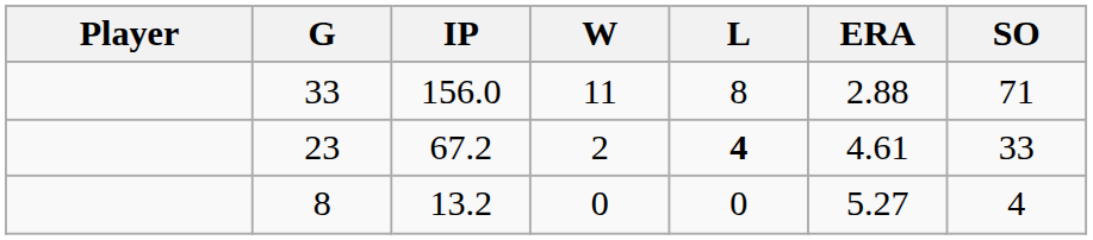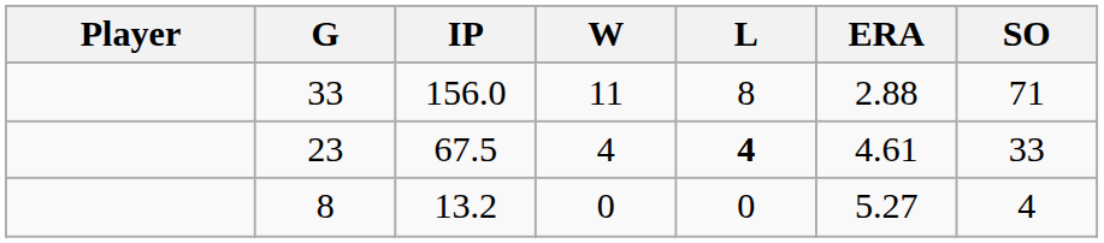 <table class="wikitable sortable">
 <tr>
 <th bgcolor="#DDDDFF" width="16%">Player</th>
 <th bgcolor="#DDDDFF" width="9%">G</th>
 <th bgcolor="#DDDDFF" width="9%">IP</th>
 <th bgcolor="#DDDDFF" width="9%">W</th>
 <th bgcolor="#DDDDFF" width="9%">L</th>
 <th bgcolor="#DDDDFF" width="9%">ERA</th>
 <th bgcolor="#DDDDFF" width="9%">SO</th>
 </tr>
 <tr align="center">
 <td></td>
 <td>33</td>
 <td>156.0</td>
 <td>11</td>
 <td>8</td>
 <td>2.88</td>
 <td>71</td>
 </tr>
 <tr align="center">
 <td></td>
 <td>23</td>
-<td>67.2</td>
-<td>2</td>
+<td>67.5</td>
+<td>4</td>
 <td><strong>4</strong></td>
 <td>4.61</td>
 <td>33</td>
 </tr>
 <tr align="center">
 <td></td>
 <td>8</td>
 <td>13.2</td>
 <td>0</td>
 <td>0</td>
 <td>5.27</td>
 <td>4</td>
 </tr>
 </table>
